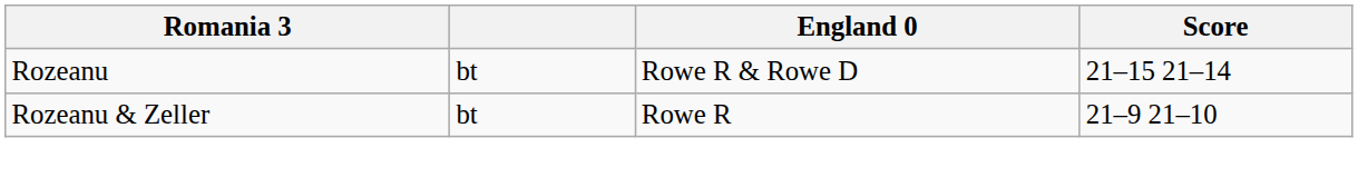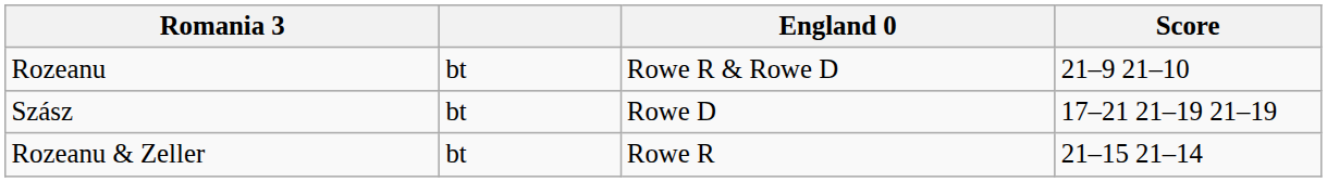 <table class="wikitable">
 <tr>
 <th width=250> Romania 3</th>
 <th width=100></th>
 <th width=250> England 0</th>
 <th width=150>Score</th>
 </tr>
 <tr>
 <td>Rozeanu</td>
 <td>bt</td>
 <td>Rowe R & Rowe D</td>
-<td>21–15 21–14</td>
+<td>21–9 21–10</td>
+</tr>
+<tr>
+<td>Szász</td>
+<td>bt</td>
+<td>Rowe D</td>
+<td>17–21 21–19 21–19</td>
 </tr>
 <tr>
 <td>Rozeanu & Zeller</td>
 <td>bt</td>
 <td>Rowe R</td>
-<td>21–9 21–10</td>
+<td>21–15 21–14</td>
 </tr>
 </table>
